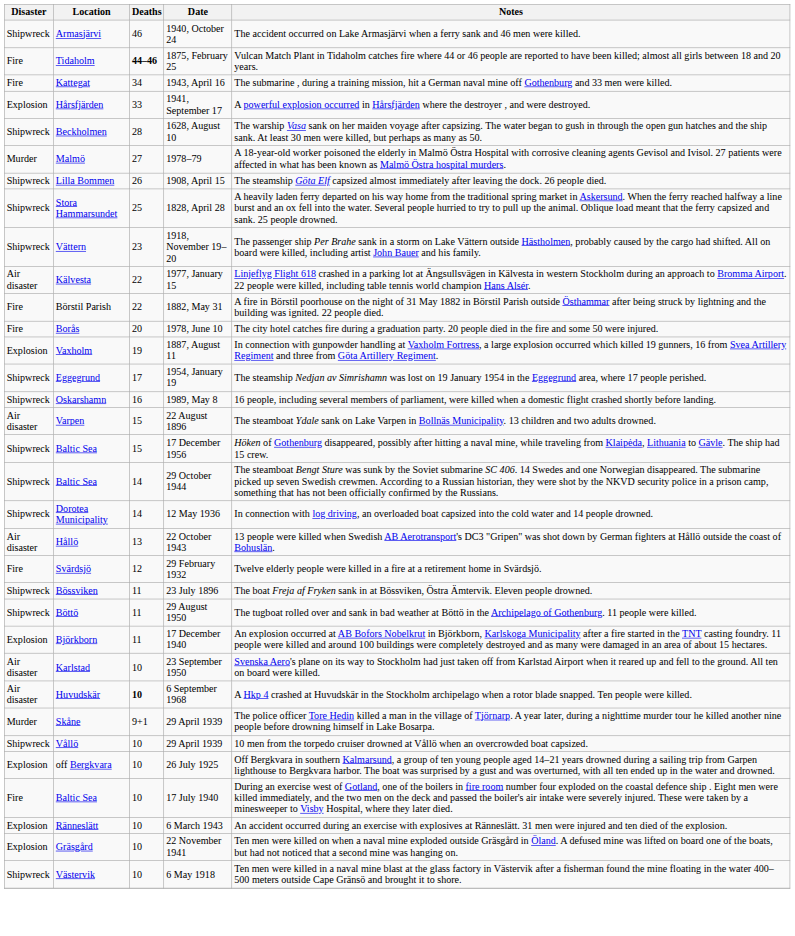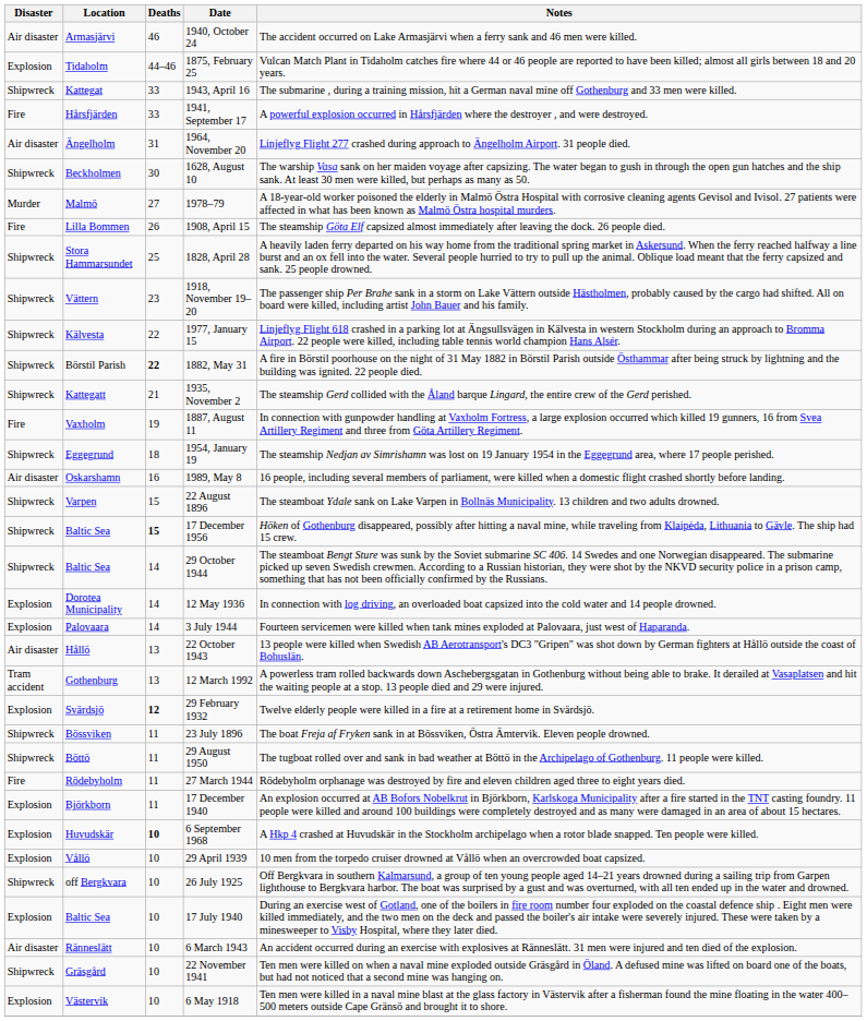 <table class="wikitable sortable">
 <tr>
 <th>Disaster</th>
 <th>Location</th>
 <th>Deaths</th>
 <th>Date</th>
 <th>Notes</th>
 </tr>
 <tr>
-<td>Shipwreck</td>
+<td>Air disaster</td>
 <td><a href='#'>Armasjärvi</a></td>
 <td>46</td>
 <td>1940, October 24</td>
 <td>The accident occurred on Lake Armasjärvi when a ferry sank and 46 men were killed.</td>
 </tr>
 <tr>
-<td>Fire</td>
+<td>Explosion</td>
 <td><a href='#'>Tidaholm</a></td>
-<td><strong>44–46</strong></td>
+<td>44–46</td>
 <td>1875, February 25</td>
 <td>Vulcan Match Plant in Tidaholm catches fire where 44 or 46 people are reported to have been killed; almost all girls between 18 and 20 years.</td>
 </tr>
 <tr>
-<td>Fire</td>
+<td>Shipwreck</td>
 <td><a href='#'>Kattegat</a></td>
-<td>34</td>
+<td>33</td>
 <td>1943, April 16</td>
 <td>The submarine , during a training mission, hit a German naval mine off <a href='#'>Gothenburg</a> and 33 men were killed.</td>
 </tr>
 <tr>
-<td>Explosion</td>
+<td>Fire</td>
 <td><a href='#'>Hårsfjärden</a></td>
 <td>33</td>
 <td>1941, September 17</td>
 <td>A <a href='#'>powerful explosion occurred</a> in <a href='#'>Hårsfjärden</a> where the destroyer ,  and  were destroyed.</td>
 </tr>
 <tr>
+<td>Air disaster</td>
+<td><a href='#'>Ängelholm</a></td>
+<td>31</td>
+<td>1964, November 20</td>
+<td><a href='#'>Linjeflyg Flight 277</a> crashed during approach to <a href='#'>Ängelholm Airport</a>. 31 people died.</td>
+</tr>
+<tr>
 <td>Shipwreck</td>
 <td><a href='#'>Beckholmen</a></td>
-<td>28</td>
+<td>30</td>
 <td>1628, August 10</td>
 <td>The warship <a href='#'><em>Vasa</em></a> sank on her maiden voyage after capsizing. The water began to gush in through the open gun hatches and the ship sank. At least 30 men were killed, but perhaps as many as 50.</td>
 </tr>
 <tr>
 <td>Murder</td>
 <td><a href='#'>Malmö</a></td>
 <td>27</td>
 <td>1978–79</td>
 <td>A 18-year-old worker poisoned the elderly in Malmö Östra Hospital with corrosive cleaning agents Gevisol and Ivisol. 27 patients were affected in what has been known as <a href='#'>Malmö Östra hospital murders</a>.</td>
 </tr>
 <tr>
-<td>Shipwreck</td>
+<td>Fire</td>
 <td><a href='#'>Lilla Bommen</a></td>
 <td>26</td>
 <td>1908, April 15</td>
 <td>The steamship <a href='#'><em>Göta Elf</em></a> capsized almost immediately after leaving the dock. 26 people died.</td>
 </tr>
 <tr>
 <td>Shipwreck</td>
 <td><a href='#'>Stora Hammarsundet</a></td>
 <td>25</td>
 <td>1828, April 28</td>
 <td>A heavily laden ferry departed on his way home from the traditional spring market in <a href='#'>Askersund</a>. When the ferry reached halfway a line burst and an ox fell into the water. Several people hurried to try to pull up the animal. Oblique load meant that the ferry capsized and sank. 25 people drowned.</td>
 </tr>
 <tr>
 <td>Shipwreck</td>
 <td><a href='#'>Vättern</a></td>
 <td>23</td>
 <td>1918, November 19–20</td>
 <td>The passenger ship <em>Per Brahe</em> sank in a storm on Lake Vättern outside <a href='#'>Hästholmen</a>, probably caused by the cargo had shifted. All on board were killed, including artist <a href='#'>John Bauer</a> and his family.</td>
 </tr>
 <tr>
-<td>Air disaster</td>
+<td>Shipwreck</td>
 <td><a href='#'>Kälvesta</a></td>
 <td>22</td>
 <td>1977, January 15</td>
 <td><a href='#'>Linjeflyg Flight 618</a> crashed in a parking lot at Ängsullsvägen in Kälvesta in western Stockholm during an approach to <a href='#'>Bromma Airport</a>. 22 people were killed, including table tennis world champion <a href='#'>Hans Alsér</a>.</td>
 </tr>
 <tr>
-<td>Fire</td>
+<td>Shipwreck</td>
 <td>Börstil Parish</td>
-<td>22</td>
+<td><strong>22</strong></td>
 <td>1882, May 31</td>
 <td>A fire in Börstil poorhouse on the night of 31 May 1882 in Börstil Parish outside <a href='#'>Östhammar</a> after being struck by lightning and the building was ignited. 22 people died.</td>
 </tr>
 <tr>
-<td>Fire</td>
-<td><a href='#'>Borås</a></td>
-<td>20</td>
-<td>1978, June 10</td>
-<td>The city hotel catches fire during a graduation party. 20 people died in the fire and some 50 were injured.</td>
+<td>Shipwreck</td>
+<td><a href='#'>Kattegatt</a></td>
+<td>21</td>
+<td>1935, November 2</td>
+<td>The steamship <em>Gerd</em> collided with the <a href='#'>Åland</a> barque <em>Lingard</em>, the entire crew of the <em>Gerd</em> perished.</td>
 </tr>
 <tr>
-<td>Explosion</td>
+<td>Fire</td>
 <td><a href='#'>Vaxholm</a></td>
 <td>19</td>
 <td>1887, August 11</td>
 <td>In connection with gunpowder handling at <a href='#'>Vaxholm Fortress</a>, a large explosion occurred which killed 19 gunners, 16 from <a href='#'>Svea Artillery Regiment</a> and three from <a href='#'>Göta Artillery Regiment</a>.</td>
 </tr>
 <tr>
 <td>Shipwreck</td>
 <td><a href='#'>Eggegrund</a></td>
-<td>17</td>
+<td>18</td>
 <td>1954, January 19</td>
 <td>The steamship <em>Nedjan av Simrishamn</em> was lost on 19 January 1954 in the <a href='#'>Eggegrund</a> area, where 17 people perished.</td>
 </tr>
 <tr>
-<td>Shipwreck</td>
+<td>Air disaster</td>
 <td><a href='#'>Oskarshamn</a></td>
 <td>16</td>
 <td>1989, May 8</td>
 <td>16 people, including several members of parliament, were killed when a domestic flight crashed shortly before landing.</td>
 </tr>
 <tr>
-<td>Air disaster</td>
+<td>Shipwreck</td>
 <td><a href='#'>Varpen</a></td>
 <td>15</td>
 <td>22 August 1896</td>
 <td>The steamboat <em>Ydale</em> sank on Lake Varpen in <a href='#'>Bollnäs Municipality</a>. 13 children and two adults drowned.</td>
 </tr>
 <tr>
 <td>Shipwreck</td>
 <td><a href='#'>Baltic Sea</a></td>
-<td>15</td>
+<td><strong>15</strong></td>
 <td>17 December 1956</td>
 <td><em>Höken</em> of <a href='#'>Gothenburg</a> disappeared, possibly after hitting a naval mine, while traveling from <a href='#'>Klaipėda</a>, <a href='#'>Lithuania</a> to <a href='#'>Gävle</a>. The ship had 15 crew.</td>
 </tr>
 <tr>
 <td>Shipwreck</td>
 <td><a href='#'>Baltic Sea</a></td>
 <td>14</td>
 <td>29 October 1944</td>
 <td>The steamboat <em>Bengt Sture</em> was sunk by the Soviet submarine <em>SC 406</em>. 14 Swedes and one Norwegian disappeared. The submarine picked up seven Swedish crewmen. According to a Russian historian, they were shot by the NKVD security police in a prison camp, something that has not been officially confirmed by the Russians.</td>
 </tr>
 <tr>
-<td>Shipwreck</td>
+<td>Explosion</td>
 <td><a href='#'>Dorotea Municipality</a></td>
 <td>14</td>
 <td>12 May 1936</td>
 <td>In connection with <a href='#'>log driving</a>, an overloaded boat capsized into the cold water and 14 people drowned.</td>
+</tr>
+<tr>
+<td>Explosion</td>
+<td><a href='#'>Palovaara</a></td>
+<td>14</td>
+<td>3 July 1944</td>
+<td>Fourteen servicemen were killed when tank mines exploded at Palovaara, just west of <a href='#'>Haparanda</a>.</td>
 </tr>
 <tr>
 <td>Air disaster</td>
 <td><a href='#'>Hållö</a></td>
 <td>13</td>
 <td>22 October 1943</td>
 <td>13 people were killed when Swedish <a href='#'>AB Aerotransport</a>'s DC3 "Gripen" was shot down by German fighters at Hållö outside the coast of <a href='#'>Bohuslän</a>.</td>
 </tr>
 <tr>
-<td>Fire</td>
+<td>Tram accident</td>
+<td><a href='#'>Gothenburg</a></td>
+<td>13</td>
+<td>12 March 1992</td>
+<td>A powerless tram rolled backwards down Aschebergsgatan in Gothenburg without being able to brake. It derailed at <a href='#'>Vasaplatsen</a> and hit the waiting people at a stop. 13 people died and 29 were injured.</td>
+</tr>
+<tr>
+<td>Explosion</td>
 <td><a href='#'>Svärdsjö</a></td>
-<td>12</td>
+<td><strong>12</strong></td>
 <td>29 February 1932</td>
 <td>Twelve elderly people were killed in a fire at a retirement home in Svärdsjö.</td>
 </tr>
 <tr>
 <td>Shipwreck</td>
 <td><a href='#'>Bössviken</a></td>
 <td>11</td>
 <td>23 July 1896</td>
 <td>The boat <em>Freja af Fryken</em> sank in at Bössviken, Östra Ämtervik. Eleven people drowned.</td>
 </tr>
 <tr>
 <td>Shipwreck</td>
 <td><a href='#'>Böttö</a></td>
 <td>11</td>
 <td>29 August 1950</td>
 <td>The tugboat  rolled over and sank in bad weather at Böttö in the <a href='#'>Archipelago of Gothenburg</a>. 11 people were killed.</td>
 </tr>
 <tr>
+<td>Fire</td>
+<td><a href='#'>Rödebyholm</a></td>
+<td>11</td>
+<td>27 March 1944</td>
+<td>Rödebyholm orphanage was destroyed by fire and eleven children aged three to eight years died.</td>
+</tr>
+<tr>
 <td>Explosion</td>
 <td><a href='#'>Björkborn</a></td>
 <td>11</td>
 <td>17 December 1940</td>
 <td>An explosion occurred at <a href='#'>AB Bofors Nobelkrut</a> in Björkborn, <a href='#'>Karlskoga Municipality</a> after a fire started in the <a href='#'>TNT</a> casting foundry. 11 people were killed and around 100 buildings were completely destroyed and as many were damaged in an area of about 15 hectares.</td>
 </tr>
 <tr>
-<td>Air disaster</td>
-<td><a href='#'>Karlstad</a></td>
-<td>10</td>
-<td>23 September 1950</td>
-<td><a href='#'>Svenska Aero</a>'s plane on its way to Stockholm had just taken off from Karlstad Airport when it reared up and fell to the ground. All ten on board were killed.</td>
-</tr>
-<tr>
-<td>Air disaster</td>
+<td>Explosion</td>
 <td><a href='#'>Huvudskär</a></td>
 <td><strong>10</strong></td>
 <td>6 September 1968</td>
 <td>A <a href='#'>Hkp 4</a> crashed at Huvudskär in the Stockholm archipelago when a rotor blade snapped. Ten people were killed.</td>
 </tr>
 <tr>
-<td>Murder</td>
-<td><a href='#'>Skåne</a></td>
-<td>9+1</td>
-<td>29 April 1939</td>
-<td>The police officer <a href='#'>Tore Hedin</a> killed a man in the village of <a href='#'>Tjörnarp</a>. A year later, during a nighttime murder tour he killed another nine people before drowning himself in Lake Bosarpa.</td>
-</tr>
-<tr>
-<td>Shipwreck</td>
+<td>Explosion</td>
 <td><a href='#'>Vållö</a></td>
 <td>10</td>
 <td>29 April 1939</td>
 <td>10 men from the torpedo cruiser  drowned at Vållö when an overcrowded boat capsized.</td>
 </tr>
 <tr>
-<td>Explosion</td>
+<td>Shipwreck</td>
 <td>off <a href='#'>Bergkvara</a></td>
 <td>10</td>
 <td>26 July 1925</td>
 <td>Off Bergkvara in southern <a href='#'>Kalmarsund</a>, a group of ten young people aged 14–21 years drowned during a sailing trip from Garpen lighthouse to Bergkvara harbor. The boat was surprised by a gust and was overturned, with all ten ended up in the water and drowned.</td>
 </tr>
 <tr>
-<td>Fire</td>
+<td>Explosion</td>
 <td><a href='#'>Baltic Sea</a></td>
 <td>10</td>
 <td>17 July 1940</td>
 <td>During an exercise west of <a href='#'>Gotland</a>, one of the boilers in <a href='#'>fire room</a> number four exploded on the coastal defence ship . Eight men were killed immediately, and the two men on the deck and passed the boiler's air intake were severely injured. These were taken by a minesweeper to <a href='#'>Visby</a> Hospital, where they later died.</td>
 </tr>
 <tr>
-<td>Explosion</td>
+<td>Air disaster</td>
 <td><a href='#'>Ränneslätt</a></td>
 <td>10</td>
 <td>6 March 1943</td>
 <td>An accident occurred during an exercise with explosives at Ränneslätt. 31 men were injured and ten died of the explosion.</td>
 </tr>
 <tr>
-<td>Explosion</td>
+<td>Shipwreck</td>
 <td><a href='#'>Gräsgård</a></td>
 <td>10</td>
 <td>22 November 1941</td>
 <td>Ten men were killed on  when a naval mine exploded outside Gräsgård in <a href='#'>Öland</a>. A defused mine was lifted on board one of the boats, but had not noticed that a second mine was hanging on.</td>
 </tr>
 <tr>
-<td>Shipwreck</td>
+<td>Explosion</td>
 <td><a href='#'>Västervik</a></td>
 <td>10</td>
 <td>6 May 1918</td>
 <td>Ten men were killed in a naval mine blast at the glass factory in Västervik after a fisherman found the mine floating in the water 400–500 meters outside Cape Gränsö and brought it to shore.</td>
 </tr>
 <tr>
 </tr>
 </table>
